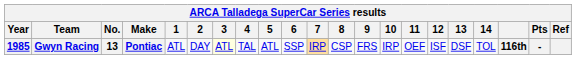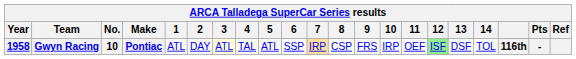 <table class="wikitable" style="text-align:center; font-size:75%">
 <tr>
 <th colspan=45><a href='#'>ARCA Talladega SuperCar Series</a> results</th>
 </tr>
 <tr>
 <th>Year</th>
 <th>Team</th>
 <th>No.</th>
 <th>Make</th>
 <th>1</th>
 <th>2</th>
 <th>3</th>
 <th>4</th>
 <th>5</th>
 <th>6</th>
 <th>7</th>
 <th>8</th>
 <th>9</th>
 <th>10</th>
 <th>11</th>
 <th>12</th>
 <th>13</th>
 <th>14</th>
 <th></th>
 <th>Pts</th>
 <th>Ref</th>
 </tr>
 <tr>
-<th><a href='#'>1985</a></th>
+<th><a href='#'>1958</a></th>
 <th><a href='#'>Gwyn Racing</a></th>
-<th>13</th>
+<th>10</th>
 <th><a href='#'>Pontiac</a></th>
 <td><a href='#'>ATL</a></td>
 <td><a href='#'>DAY</a></td>
 <td style="background: lightyellow;"><a href='#'>ATL</a></td>
 <td><a href='#'>TAL</a></td>
 <td><a href='#'>ATL</a></td>
 <td><a href='#'>SSP</a></td>
 <td style="background:#FFDF9F;"><a href='#'>IRP</a><br></td>
 <td><a href='#'>CSP</a></td>
 <td><a href='#'>FRS</a></td>
 <td><a href='#'>IRP</a></td>
 <td><a href='#'>OEF</a></td>
-<td><a href='#'>ISF</a></td>
+<td style="background: lightgreen;"><a href='#'>ISF</a></td>
 <td><a href='#'>DSF</a></td>
 <td><a href='#'>TOL</a></td>
 <th>116th</th>
 <th>-</th>
 <th></th>
 </tr>
 </table>
